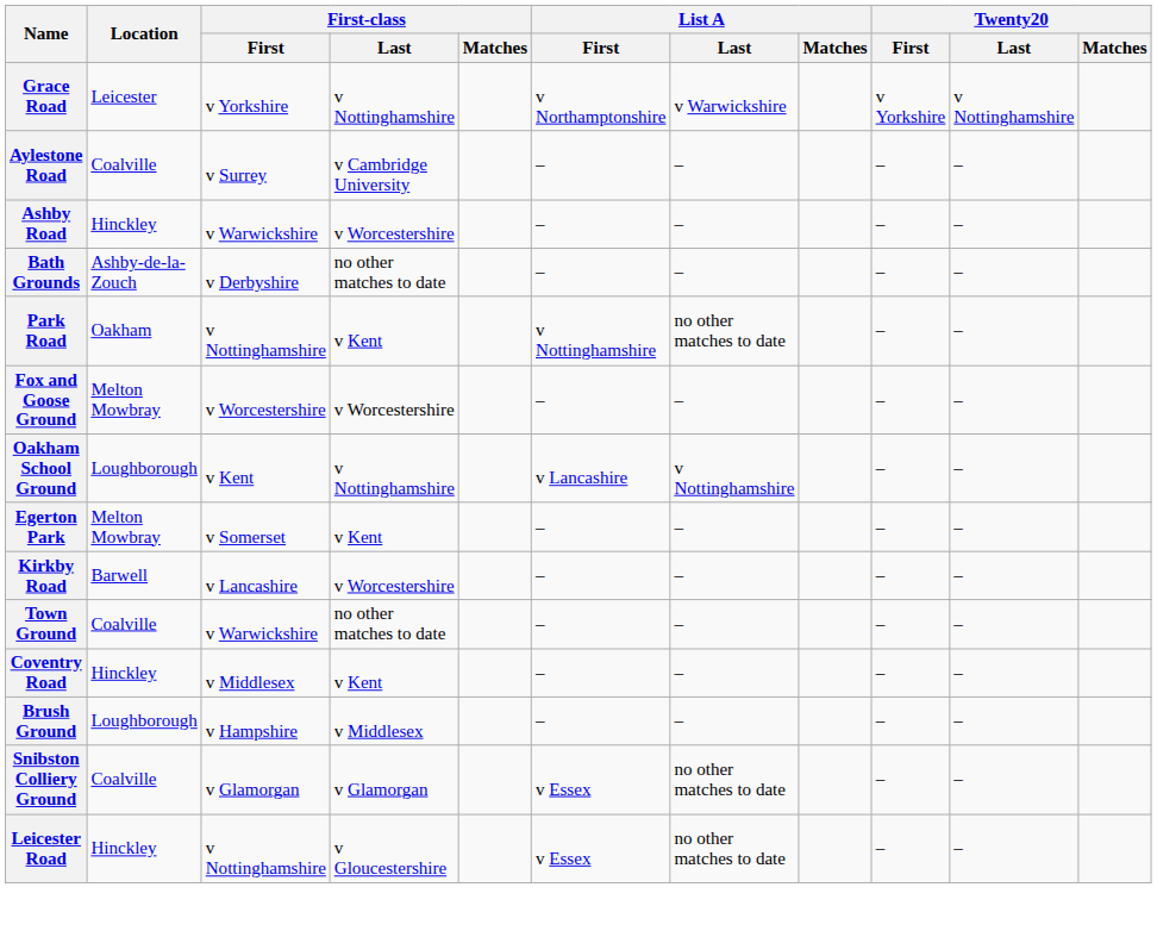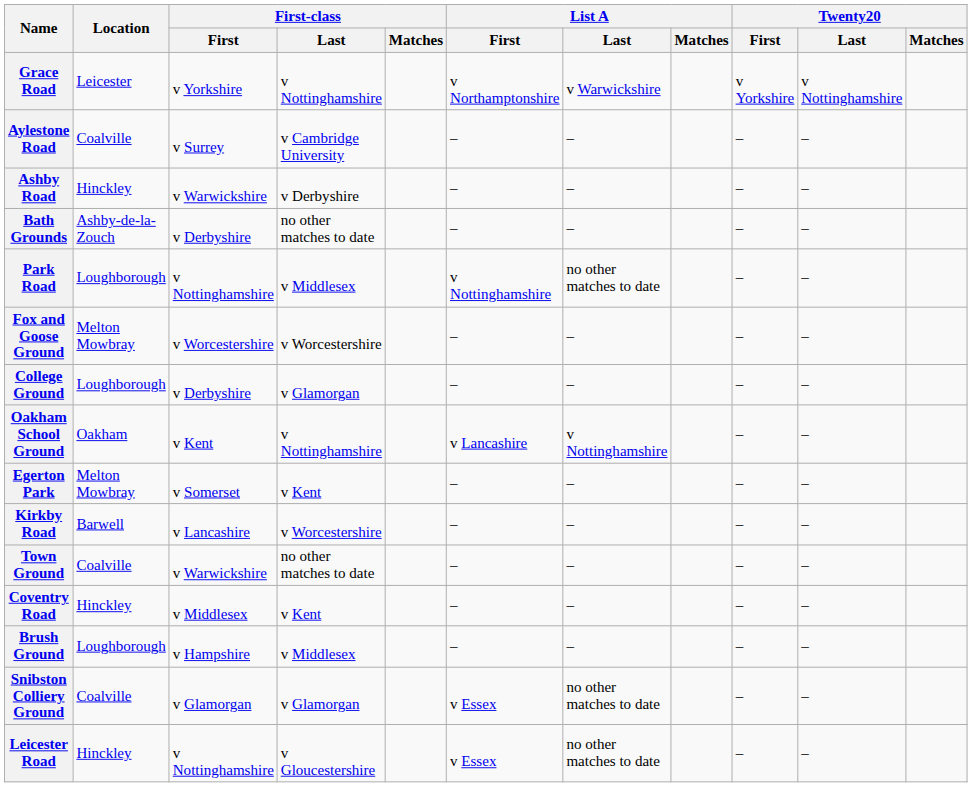 <table class="wikitable sortable plainrowheaders">
 <tr>
 <th rowspan="2" scope="col">Name</th>
 <th rowspan="2" scope="col">Location</th>
 <th colspan="3" scope="col"><a href='#'>First-class</a></th>
 <th colspan="3" scope="col"><a href='#'>List A</a></th>
 <th colspan="3" scope="col"><a href='#'>Twenty20</a></th>
 </tr>
 <tr>
 <th scope="col">First</th>
 <th scope="col">Last</th>
 <th scope="col">Matches</th>
 <th scope="col">First</th>
 <th scope="col">Last</th>
 <th scope="col">Matches</th>
 <th scope="col">First</th>
 <th scope="col">Last</th>
 <th scope="col">Matches</th>
 </tr>
 <tr>
 <th scope=row><a href='#'>Grace Road</a></th>
 <td><a href='#'>Leicester</a></td>
 <td><br>v <a href='#'>Yorkshire</a></td>
 <td><br>v <a href='#'>Nottinghamshire</a></td>
 <td></td>
 <td><br>v <a href='#'>Northamptonshire</a></td>
 <td><br>v <a href='#'>Warwickshire</a></td>
 <td></td>
 <td><br>v <a href='#'>Yorkshire</a></td>
 <td><br>v <a href='#'>Nottinghamshire</a></td>
 <td></td>
 </tr>
 <tr>
 <th scope=row><a href='#'>Aylestone Road</a></th>
 <td><a href='#'>Coalville</a></td>
 <td><br>v <a href='#'>Surrey</a></td>
 <td><br>v <a href='#'>Cambridge University</a></td>
 <td></td>
 <td>–</td>
 <td>–</td>
 <td></td>
 <td>–</td>
 <td>–</td>
 <td></td>
 </tr>
 <tr>
 <th scope=row><a href='#'>Ashby Road</a></th>
 <td><a href='#'>Hinckley</a></td>
 <td><br>v <a href='#'>Warwickshire</a></td>
-<td><br>v <a href='#'>Worcestershire</a></td>
+<td><br>v Derbyshire</td>
 <td></td>
 <td>–</td>
 <td>–</td>
 <td></td>
 <td>–</td>
 <td>–</td>
 <td></td>
 </tr>
 <tr>
 <th scope=row><a href='#'>Bath Grounds</a></th>
 <td><a href='#'>Ashby-de-la-Zouch</a></td>
 <td><br>v <a href='#'>Derbyshire</a></td>
 <td>no other matches to date</td>
 <td></td>
 <td>–</td>
 <td>–</td>
 <td></td>
 <td>–</td>
 <td>–</td>
 <td></td>
 </tr>
 <tr>
 <th scope=row><a href='#'>Park Road</a></th>
-<td><a href='#'>Oakham</a></td>
+<td><a href='#'>Loughborough</a></td>
 <td><br>v <a href='#'>Nottinghamshire</a></td>
-<td><br>v <a href='#'>Kent</a></td>
+<td><br>v <a href='#'>Middlesex</a></td>
 <td></td>
 <td><br>v <a href='#'>Nottinghamshire</a></td>
 <td>no other matches to date</td>
 <td></td>
 <td>–</td>
 <td>–</td>
 <td></td>
 </tr>
 <tr>
 <th scope=row><a href='#'>Fox and Goose Ground</a></th>
 <td><a href='#'>Melton Mowbray</a></td>
 <td><br>v <a href='#'>Worcestershire</a></td>
 <td><br>v Worcestershire</td>
 <td></td>
 <td>–</td>
 <td>–</td>
 <td></td>
 <td>–</td>
 <td>–</td>
 <td></td>
 </tr>
 <tr>
+<th scope=row><a href='#'>College Ground</a></th>
+<td><a href='#'>Loughborough</a></td>
+<td><br>v <a href='#'>Derbyshire</a></td>
+<td><br>v <a href='#'>Glamorgan</a></td>
+<td></td>
+<td>–</td>
+<td>–</td>
+<td></td>
+<td>–</td>
+<td>–</td>
+<td></td>
+</tr>
+<tr>
 <th scope=row><a href='#'>Oakham School Ground</a></th>
-<td><a href='#'>Loughborough</a></td>
+<td><a href='#'>Oakham</a></td>
 <td><br>v <a href='#'>Kent</a></td>
 <td><br>v <a href='#'>Nottinghamshire</a></td>
 <td></td>
 <td><br>v <a href='#'>Lancashire</a></td>
 <td><br>v <a href='#'>Nottinghamshire</a></td>
 <td></td>
 <td>–</td>
 <td>–</td>
 <td></td>
 </tr>
 <tr>
 <th scope=row><a href='#'>Egerton Park</a></th>
 <td><a href='#'>Melton Mowbray</a></td>
 <td><br>v <a href='#'>Somerset</a></td>
 <td><br>v <a href='#'>Kent</a></td>
 <td></td>
 <td>–</td>
 <td>–</td>
 <td></td>
 <td>–</td>
 <td>–</td>
 <td></td>
 </tr>
 <tr>
 <th scope=row><a href='#'>Kirkby Road</a></th>
 <td><a href='#'>Barwell</a></td>
 <td><br>v <a href='#'>Lancashire</a></td>
 <td><br>v <a href='#'>Worcestershire</a></td>
 <td></td>
 <td>–</td>
 <td>–</td>
 <td></td>
 <td>–</td>
 <td>–</td>
 <td></td>
 </tr>
 <tr>
 <th scope=row><a href='#'>Town Ground</a></th>
 <td><a href='#'>Coalville</a></td>
 <td><br>v <a href='#'>Warwickshire</a></td>
 <td>no other matches to date</td>
 <td></td>
 <td>–</td>
 <td>–</td>
 <td></td>
 <td>–</td>
 <td>–</td>
 <td></td>
 </tr>
 <tr>
 <th scope=row><a href='#'>Coventry Road</a></th>
 <td><a href='#'>Hinckley</a></td>
 <td><br>v <a href='#'>Middlesex</a></td>
 <td><br>v <a href='#'>Kent</a></td>
 <td></td>
 <td>–</td>
 <td>–</td>
 <td></td>
 <td>–</td>
 <td>–</td>
 <td></td>
 </tr>
 <tr>
 <th scope=row><a href='#'>Brush Ground</a></th>
 <td><a href='#'>Loughborough</a></td>
 <td><br>v <a href='#'>Hampshire</a></td>
 <td><br>v <a href='#'>Middlesex</a></td>
 <td></td>
 <td>–</td>
 <td>–</td>
 <td></td>
 <td>–</td>
 <td>–</td>
 <td></td>
 </tr>
 <tr>
 <th scope=row><a href='#'>Snibston Colliery Ground</a></th>
 <td><a href='#'>Coalville</a></td>
 <td><br>v <a href='#'>Glamorgan</a></td>
 <td><br>v <a href='#'>Glamorgan</a></td>
 <td></td>
 <td><br>v <a href='#'>Essex</a></td>
 <td>no other matches to date</td>
 <td></td>
 <td>–</td>
 <td>–</td>
 <td></td>
 </tr>
 <tr>
 <th scope=row><a href='#'>Leicester Road</a></th>
 <td><a href='#'>Hinckley</a></td>
 <td><br>v <a href='#'>Nottinghamshire</a></td>
 <td><br>v <a href='#'>Gloucestershire</a></td>
 <td></td>
 <td><br>v <a href='#'>Essex</a></td>
 <td>no other matches to date</td>
 <td></td>
 <td>–</td>
 <td>–</td>
 <td></td>
 </tr>
 </table>
